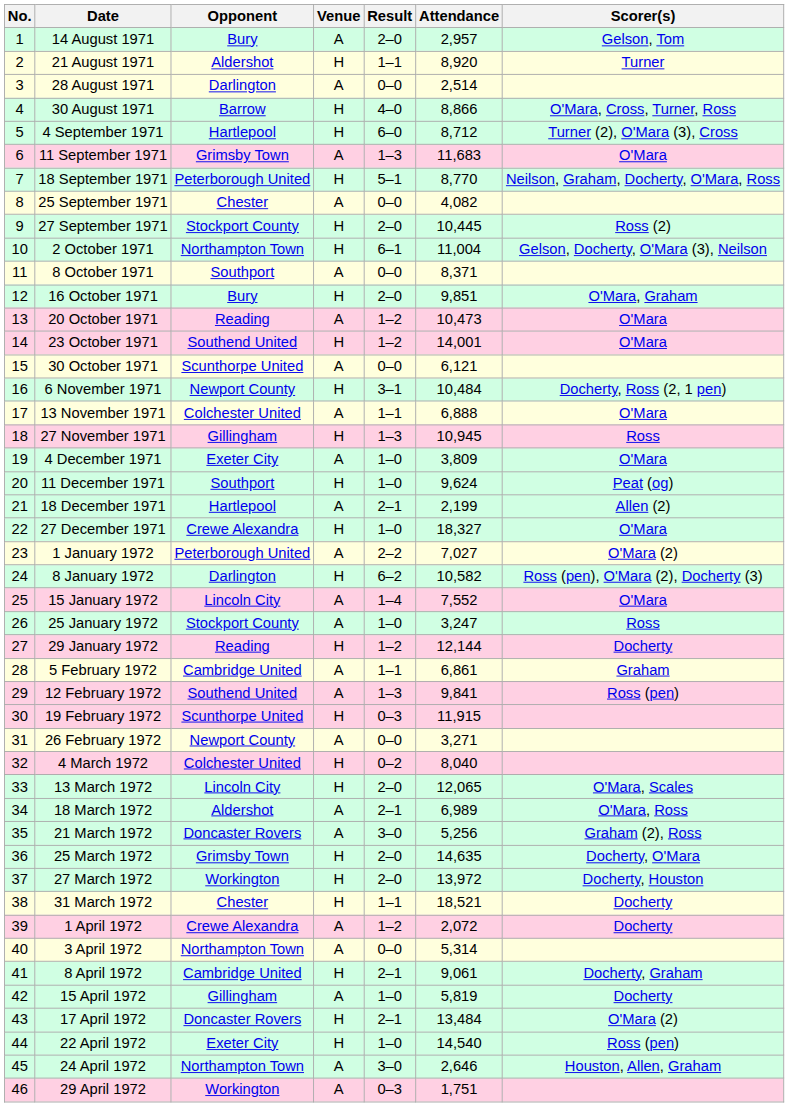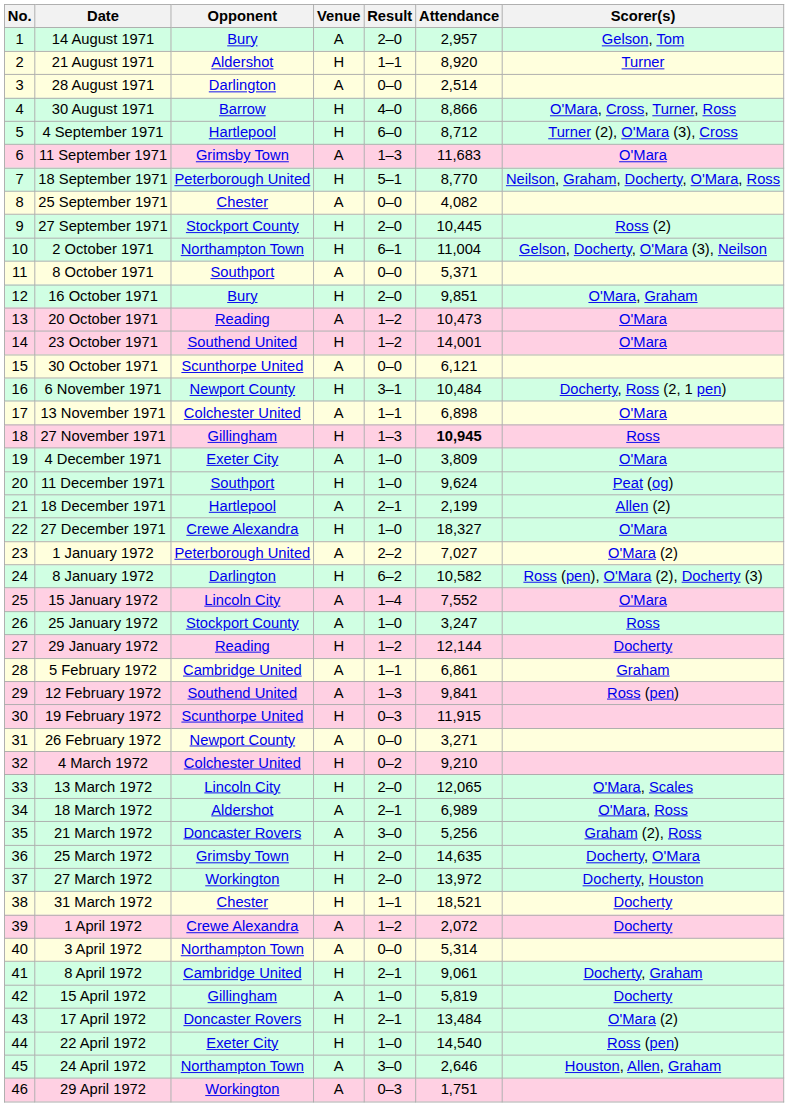 <table class="wikitable sortable" style="text-align:center;">
 <tr>
 <th>No.</th>
 <th>Date</th>
 <th>Opponent</th>
 <th>Venue</th>
 <th>Result</th>
 <th>Attendance</th>
 <th>Scorer(s)</th>
 </tr>
 <tr style="background:#d0ffe3;">
 <td>1</td>
 <td>14 August 1971</td>
 <td><a href='#'>Bury</a></td>
 <td>A</td>
 <td>2–0</td>
 <td>2,957</td>
 <td><a href='#'>Gelson</a>, <a href='#'>Tom</a></td>
 </tr>
 <tr style="background:#ffd;">
 <td>2</td>
 <td>21 August 1971</td>
 <td><a href='#'>Aldershot</a></td>
 <td>H</td>
 <td>1–1</td>
 <td>8,920</td>
 <td><a href='#'>Turner</a></td>
 </tr>
 <tr style="background:#ffd;">
 <td>3</td>
 <td>28 August 1971</td>
 <td><a href='#'>Darlington</a></td>
 <td>A</td>
 <td>0–0</td>
 <td>2,514</td>
 <td></td>
 </tr>
 <tr style="background:#d0ffe3;">
 <td>4</td>
 <td>30 August 1971</td>
 <td><a href='#'>Barrow</a></td>
 <td>H</td>
 <td>4–0</td>
 <td>8,866</td>
 <td><a href='#'>O'Mara</a>, <a href='#'>Cross</a>, <a href='#'>Turner</a>, <a href='#'>Ross</a></td>
 </tr>
 <tr style="background:#d0ffe3;">
 <td>5</td>
 <td>4 September 1971</td>
 <td><a href='#'>Hartlepool</a></td>
 <td>H</td>
 <td>6–0</td>
 <td>8,712</td>
 <td><a href='#'>Turner</a> (2), <a href='#'>O'Mara</a> (3), <a href='#'>Cross</a></td>
 </tr>
 <tr style="background:#ffd0e3;">
 <td>6</td>
 <td>11 September 1971</td>
 <td><a href='#'>Grimsby Town</a></td>
 <td>A</td>
 <td>1–3</td>
 <td>11,683</td>
 <td><a href='#'>O'Mara</a></td>
 </tr>
 <tr style="background:#d0ffe3;">
 <td>7</td>
 <td>18 September 1971</td>
 <td><a href='#'>Peterborough United</a></td>
 <td>H</td>
 <td>5–1</td>
 <td>8,770</td>
 <td><a href='#'>Neilson</a>, <a href='#'>Graham</a>, <a href='#'>Docherty</a>, <a href='#'>O'Mara</a>, <a href='#'>Ross</a></td>
 </tr>
 <tr style="background:#ffd;">
 <td>8</td>
 <td>25 September 1971</td>
 <td><a href='#'>Chester</a></td>
 <td>A</td>
 <td>0–0</td>
 <td>4,082</td>
 <td></td>
 </tr>
 <tr style="background:#d0ffe3;">
 <td>9</td>
 <td>27 September 1971</td>
 <td><a href='#'>Stockport County</a></td>
 <td>H</td>
 <td>2–0</td>
 <td>10,445</td>
 <td><a href='#'>Ross</a> (2)</td>
 </tr>
 <tr style="background:#d0ffe3;">
 <td>10</td>
 <td>2 October 1971</td>
 <td><a href='#'>Northampton Town</a></td>
 <td>H</td>
 <td>6–1</td>
 <td>11,004</td>
 <td><a href='#'>Gelson</a>, <a href='#'>Docherty</a>, <a href='#'>O'Mara</a> (3), <a href='#'>Neilson</a></td>
 </tr>
 <tr style="background:#ffd;">
 <td>11</td>
 <td>8 October 1971</td>
 <td><a href='#'>Southport</a></td>
 <td>A</td>
 <td>0–0</td>
-<td>8,371</td>
+<td>5,371</td>
 <td></td>
 </tr>
 <tr style="background:#d0ffe3;">
 <td>12</td>
 <td>16 October 1971</td>
 <td><a href='#'>Bury</a></td>
 <td>H</td>
 <td>2–0</td>
 <td>9,851</td>
 <td><a href='#'>O'Mara</a>, <a href='#'>Graham</a></td>
 </tr>
 <tr style="background:#ffd0e3;">
 <td>13</td>
 <td>20 October 1971</td>
 <td><a href='#'>Reading</a></td>
 <td>A</td>
 <td>1–2</td>
 <td>10,473</td>
 <td><a href='#'>O'Mara</a></td>
 </tr>
 <tr style="background:#ffd0e3;">
 <td>14</td>
 <td>23 October 1971</td>
 <td><a href='#'>Southend United</a></td>
 <td>H</td>
 <td>1–2</td>
 <td>14,001</td>
 <td><a href='#'>O'Mara</a></td>
 </tr>
 <tr style="background:#ffd;">
 <td>15</td>
 <td>30 October 1971</td>
 <td><a href='#'>Scunthorpe United</a></td>
 <td>A</td>
 <td>0–0</td>
 <td>6,121</td>
 <td></td>
 </tr>
 <tr style="background:#d0ffe3;">
 <td>16</td>
 <td>6 November 1971</td>
 <td><a href='#'>Newport County</a></td>
 <td>H</td>
 <td>3–1</td>
 <td>10,484</td>
 <td><a href='#'>Docherty</a>, <a href='#'>Ross</a> (2, 1 <a href='#'>pen</a>)</td>
 </tr>
 <tr style="background:#ffd;">
 <td>17</td>
 <td>13 November 1971</td>
 <td><a href='#'>Colchester United</a></td>
 <td>A</td>
 <td>1–1</td>
-<td>6,888</td>
+<td>6,898</td>
 <td><a href='#'>O'Mara</a></td>
 </tr>
 <tr style="background:#ffd0e3;">
 <td>18</td>
 <td>27 November 1971</td>
 <td><a href='#'>Gillingham</a></td>
 <td>H</td>
 <td>1–3</td>
-<td>10,945</td>
+<td><strong>10,945</strong></td>
 <td><a href='#'>Ross</a></td>
 </tr>
 <tr style="background:#d0ffe3;">
 <td>19</td>
 <td>4 December 1971</td>
 <td><a href='#'>Exeter City</a></td>
 <td>A</td>
 <td>1–0</td>
 <td>3,809</td>
 <td><a href='#'>O'Mara</a></td>
 </tr>
 <tr style="background:#d0ffe3;">
 <td>20</td>
 <td>11 December 1971</td>
 <td><a href='#'>Southport</a></td>
 <td>H</td>
 <td>1–0</td>
 <td>9,624</td>
 <td><a href='#'>Peat</a> (<a href='#'>og</a>)</td>
 </tr>
 <tr style="background:#d0ffe3;">
 <td>21</td>
 <td>18 December 1971</td>
 <td><a href='#'>Hartlepool</a></td>
 <td>A</td>
 <td>2–1</td>
 <td>2,199</td>
 <td><a href='#'>Allen</a> (2)</td>
 </tr>
 <tr style="background:#d0ffe3;">
 <td>22</td>
 <td>27 December 1971</td>
 <td><a href='#'>Crewe Alexandra</a></td>
 <td>H</td>
 <td>1–0</td>
 <td>18,327</td>
 <td><a href='#'>O'Mara</a></td>
 </tr>
 <tr style="background:#ffd;">
 <td>23</td>
 <td>1 January 1972</td>
 <td><a href='#'>Peterborough United</a></td>
 <td>A</td>
 <td>2–2</td>
 <td>7,027</td>
 <td><a href='#'>O'Mara</a> (2)</td>
 </tr>
 <tr style="background:#d0ffe3;">
 <td>24</td>
 <td>8 January 1972</td>
 <td><a href='#'>Darlington</a></td>
 <td>H</td>
 <td>6–2</td>
 <td>10,582</td>
 <td><a href='#'>Ross</a> (<a href='#'>pen</a>), <a href='#'>O'Mara</a> (2), <a href='#'>Docherty</a> (3)</td>
 </tr>
 <tr style="background:#ffd0e3;">
 <td>25</td>
 <td>15 January 1972</td>
 <td><a href='#'>Lincoln City</a></td>
 <td>A</td>
 <td>1–4</td>
 <td>7,552</td>
 <td><a href='#'>O'Mara</a></td>
 </tr>
 <tr style="background:#d0ffe3;">
 <td>26</td>
 <td>25 January 1972</td>
 <td><a href='#'>Stockport County</a></td>
 <td>A</td>
 <td>1–0</td>
 <td>3,247</td>
 <td><a href='#'>Ross</a></td>
 </tr>
 <tr style="background:#ffd0e3;">
 <td>27</td>
 <td>29 January 1972</td>
 <td><a href='#'>Reading</a></td>
 <td>H</td>
 <td>1–2</td>
 <td>12,144</td>
 <td><a href='#'>Docherty</a></td>
 </tr>
 <tr style="background:#ffd;">
 <td>28</td>
 <td>5 February 1972</td>
 <td><a href='#'>Cambridge United</a></td>
 <td>A</td>
 <td>1–1</td>
 <td>6,861</td>
 <td><a href='#'>Graham</a></td>
 </tr>
 <tr style="background:#ffd0e3;">
 <td>29</td>
 <td>12 February 1972</td>
 <td><a href='#'>Southend United</a></td>
 <td>A</td>
 <td>1–3</td>
 <td>9,841</td>
 <td><a href='#'>Ross</a> (<a href='#'>pen</a>)</td>
 </tr>
 <tr style="background:#ffd0e3;">
 <td>30</td>
 <td>19 February 1972</td>
 <td><a href='#'>Scunthorpe United</a></td>
 <td>H</td>
 <td>0–3</td>
 <td>11,915</td>
 <td></td>
 </tr>
 <tr style="background:#ffd;">
 <td>31</td>
 <td>26 February 1972</td>
 <td><a href='#'>Newport County</a></td>
 <td>A</td>
 <td>0–0</td>
 <td>3,271</td>
 <td></td>
 </tr>
 <tr style="background:#ffd0e3;">
 <td>32</td>
 <td>4 March 1972</td>
 <td><a href='#'>Colchester United</a></td>
 <td>H</td>
 <td>0–2</td>
-<td>8,040</td>
+<td>9,210</td>
 <td></td>
 </tr>
 <tr style="background:#d0ffe3;">
 <td>33</td>
 <td>13 March 1972</td>
 <td><a href='#'>Lincoln City</a></td>
 <td>H</td>
 <td>2–0</td>
 <td>12,065</td>
 <td><a href='#'>O'Mara</a>, <a href='#'>Scales</a></td>
 </tr>
 <tr style="background:#d0ffe3;">
 <td>34</td>
 <td>18 March 1972</td>
 <td><a href='#'>Aldershot</a></td>
 <td>A</td>
 <td>2–1</td>
 <td>6,989</td>
 <td><a href='#'>O'Mara</a>, <a href='#'>Ross</a></td>
 </tr>
 <tr style="background:#d0ffe3;">
 <td>35</td>
 <td>21 March 1972</td>
 <td><a href='#'>Doncaster Rovers</a></td>
 <td>A</td>
 <td>3–0</td>
 <td>5,256</td>
 <td><a href='#'>Graham</a> (2), <a href='#'>Ross</a></td>
 </tr>
 <tr style="background:#d0ffe3;">
 <td>36</td>
 <td>25 March 1972</td>
 <td><a href='#'>Grimsby Town</a></td>
 <td>H</td>
 <td>2–0</td>
 <td>14,635</td>
 <td><a href='#'>Docherty</a>, <a href='#'>O'Mara</a></td>
 </tr>
 <tr style="background:#d0ffe3;">
 <td>37</td>
 <td>27 March 1972</td>
 <td><a href='#'>Workington</a></td>
 <td>H</td>
 <td>2–0</td>
 <td>13,972</td>
 <td><a href='#'>Docherty</a>, <a href='#'>Houston</a></td>
 </tr>
 <tr style="background:#ffd;">
 <td>38</td>
 <td>31 March 1972</td>
 <td><a href='#'>Chester</a></td>
 <td>H</td>
 <td>1–1</td>
 <td>18,521</td>
 <td><a href='#'>Docherty</a></td>
 </tr>
 <tr style="background:#ffd0e3;">
 <td>39</td>
 <td>1 April 1972</td>
 <td><a href='#'>Crewe Alexandra</a></td>
 <td>A</td>
 <td>1–2</td>
 <td>2,072</td>
 <td><a href='#'>Docherty</a></td>
 </tr>
 <tr style="background:#ffd;">
 <td>40</td>
 <td>3 April 1972</td>
 <td><a href='#'>Northampton Town</a></td>
 <td>A</td>
 <td>0–0</td>
 <td>5,314</td>
 <td></td>
 </tr>
 <tr style="background:#d0ffe3;">
 <td>41</td>
 <td>8 April 1972</td>
 <td><a href='#'>Cambridge United</a></td>
 <td>H</td>
 <td>2–1</td>
 <td>9,061</td>
 <td><a href='#'>Docherty</a>, <a href='#'>Graham</a></td>
 </tr>
 <tr style="background:#d0ffe3;">
 <td>42</td>
 <td>15 April 1972</td>
 <td><a href='#'>Gillingham</a></td>
 <td>A</td>
 <td>1–0</td>
 <td>5,819</td>
 <td><a href='#'>Docherty</a></td>
 </tr>
 <tr style="background:#d0ffe3;">
 <td>43</td>
 <td>17 April 1972</td>
 <td><a href='#'>Doncaster Rovers</a></td>
 <td>H</td>
 <td>2–1</td>
 <td>13,484</td>
 <td><a href='#'>O'Mara</a> (2)</td>
 </tr>
 <tr style="background:#d0ffe3;">
 <td>44</td>
 <td>22 April 1972</td>
 <td><a href='#'>Exeter City</a></td>
 <td>H</td>
 <td>1–0</td>
 <td>14,540</td>
 <td><a href='#'>Ross</a> (<a href='#'>pen</a>)</td>
 </tr>
 <tr style="background:#d0ffe3;">
 <td>45</td>
 <td>24 April 1972</td>
 <td><a href='#'>Northampton Town</a></td>
 <td>A</td>
 <td>3–0</td>
 <td>2,646</td>
 <td><a href='#'>Houston</a>, <a href='#'>Allen</a>, <a href='#'>Graham</a></td>
 </tr>
 <tr style="background:#ffd0e3;">
 <td>46</td>
 <td>29 April 1972</td>
 <td><a href='#'>Workington</a></td>
 <td>A</td>
 <td>0–3</td>
 <td>1,751</td>
 <td></td>
 </tr>
 </table>
